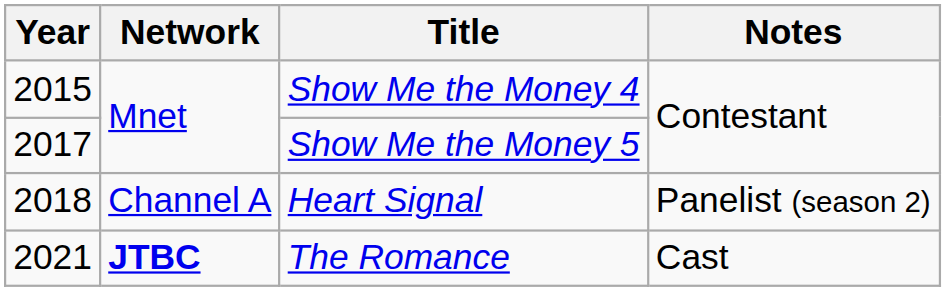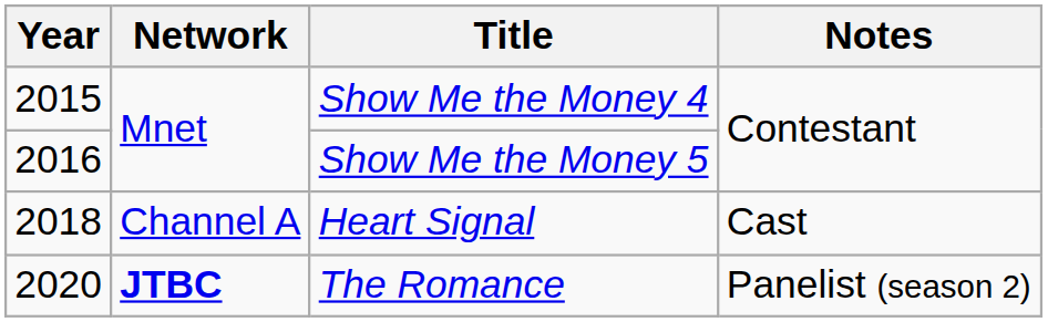 <table class="wikitable">
 <tr>
 <th>Year</th>
 <th>Network</th>
 <th>Title</th>
 <th>Notes</th>
 </tr>
 <tr>
 <td>2015</td>
 <td rowspan="2"><a href='#'>Mnet</a></td>
 <td><em><a href='#'>Show Me the Money 4</a></em></td>
 <td rowspan="2">Contestant</td>
 </tr>
 <tr>
-<td>2017</td>
+<td>2016</td>
 <td><em><a href='#'>Show Me the Money 5</a></em></td>
 </tr>
 <tr>
 <td>2018</td>
 <td><a href='#'>Channel A</a></td>
 <td><em><a href='#'>Heart Signal</a></em></td>
+<td>Cast</td>
+</tr>
+<tr>
+<td>2020</td>
+<td><strong><a href='#'>JTBC</a></strong></td>
+<td><em><a href='#'>The Romance</a></em></td>
 <td>Panelist <small>(season 2)</small></td>
 </tr>
-<tr>
-<td>2021</td>
-<td><strong><a href='#'>JTBC</a></strong></td>
-<td><em><a href='#'>The Romance</a></em></td>
-<td>Cast</td>
-</tr>
 </table>
